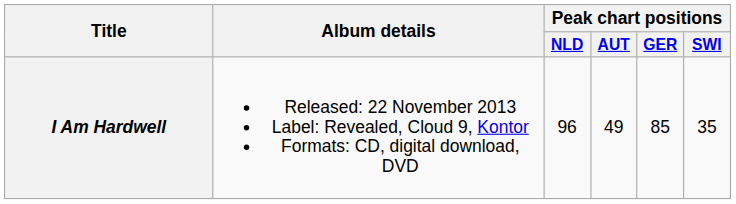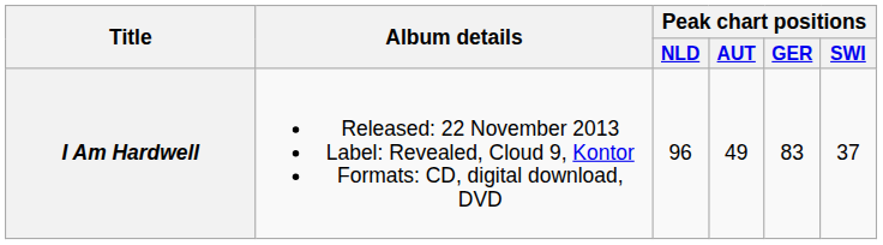 <table class="wikitable plainrowheaders" style="text-align:center;">
 <tr>
 <th scope="col" rowspan="2" style="width:11.5em;">Title</th>
 <th scope="col" rowspan="2" style="width:18.5em;">Album details</th>
 <th scope="col" colspan="4">Peak chart positions</th>
 </tr>
 <tr>
 <th scope="col" style="width:2.5em;font-size:90%;"><a href='#'>NLD</a><br></th>
 <th scope="col" style="width:2.5em;font-size:90%;"><a href='#'>AUT</a><br></th>
 <th scope="col" style="width:2.5em;font-size:90%;"><a href='#'>GER</a><br></th>
 <th scope="col" style="width:2.5em;font-size:90%;"><a href='#'>SWI</a><br></th>
 </tr>
 <tr>
 <th scope="row"><em>I Am Hardwell</em></th>
 <td><br><ul><li>Released: 22 November 2013</li><li>Label: Revealed, Cloud 9, <a href='#'>Kontor</a></li><li>Formats: CD, digital download, DVD</li></ul></td>
 <td>96</td>
 <td>49</td>
-<td>85</td>
-<td>35</td>
+<td>83</td>
+<td>37</td>
 </tr>
 </table>
